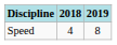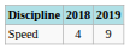 <table class="wikitable" style="text-align: center;">
 <tr>
 <th style="background: #b0e0e6;">Discipline</th>
 <th style="background: #b0e0e6;">2018</th>
 <th style="background: #b0e0e6;">2019</th>
 </tr>
 <tr>
 <td align="left">Speed</td>
 <td>4</td>
-<td>8</td>
+<td>9</td>
 </tr>
 </table>
